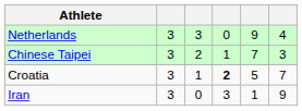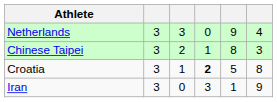 <table class="wikitable" style="text-align: center; font-size: 90%;">
 <tr>
 <th width=165>Athlete</th>
 <th width=25></th>
 <th width=25></th>
 <th width=25></th>
 <th width=25></th>
 <th width=25></th>
 </tr>
 <tr bgcolor=ccffcc>
 <td align="left"><a href='#'>Netherlands</a></td>
 <td>3</td>
 <td>3</td>
 <td>0</td>
 <td>9</td>
 <td>4</td>
 </tr>
 <tr bgcolor=ccffcc>
 <td align="left"><a href='#'>Chinese Taipei</a></td>
 <td>3</td>
 <td>2</td>
 <td>1</td>
-<td>7</td>
+<td>8</td>
 <td>3</td>
 </tr>
 <tr>
 <td align="left">Croatia</td>
 <td>3</td>
 <td>1</td>
 <td><strong>2</strong></td>
 <td>5</td>
-<td>7</td>
+<td>8</td>
 </tr>
 <tr>
 <td align="left"><a href='#'>Iran</a></td>
 <td>3</td>
 <td>0</td>
 <td>3</td>
 <td>1</td>
 <td>9</td>
 </tr>
 </table>
